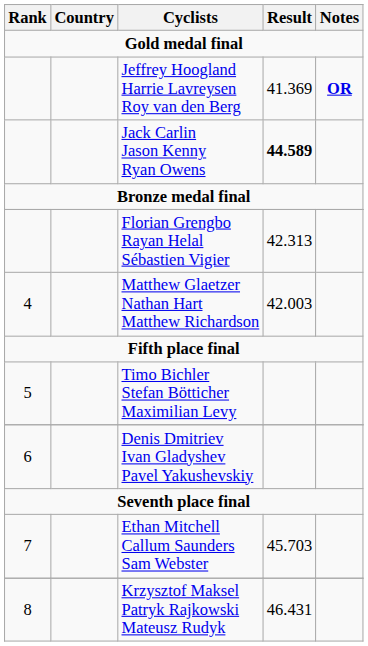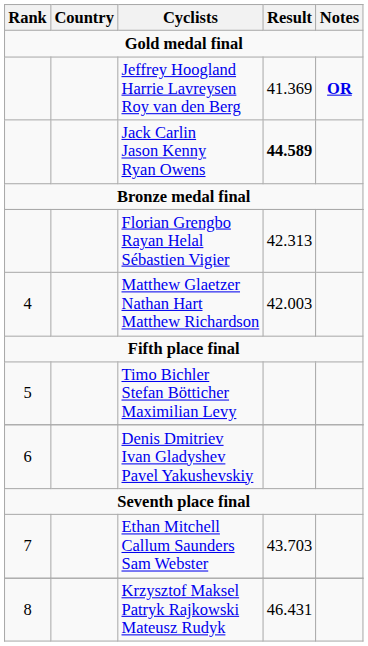 <table class="wikitable" style="text-align:center">
 <tr>
 <th>Rank</th>
 <th>Country</th>
 <th>Cyclists</th>
 <th>Result</th>
 <th>Notes</th>
 </tr>
 <tr>
 <td colspan=5><strong>Gold medal final</strong></td>
 </tr>
 <tr>
 <td></td>
 <td align=left></td>
 <td align=left><a href='#'>Jeffrey Hoogland</a><br><a href='#'>Harrie Lavreysen</a><br><a href='#'>Roy van den Berg</a></td>
 <td>41.369</td>
 <td><strong><a href='#'>OR</a></strong></td>
 </tr>
 <tr>
 <td></td>
 <td align=left></td>
 <td align=left><a href='#'>Jack Carlin</a><br><a href='#'>Jason Kenny</a><br><a href='#'>Ryan Owens</a></td>
 <td><strong>44.589</strong></td>
 <td></td>
 </tr>
 <tr>
 <td colspan=5><strong>Bronze medal final</strong></td>
 </tr>
 <tr>
 </tr>
 <tr>
 <td></td>
 <td align=left></td>
 <td align=left><a href='#'>Florian Grengbo</a><br><a href='#'>Rayan Helal</a><br><a href='#'>Sébastien Vigier</a></td>
 <td>42.313</td>
 <td></td>
 </tr>
 <tr>
 <td>4</td>
 <td align=left></td>
 <td align=left><a href='#'>Matthew Glaetzer</a><br><a href='#'>Nathan Hart</a><br><a href='#'>Matthew Richardson</a></td>
 <td>42.003</td>
 <td></td>
 </tr>
 <tr>
 <td colspan=5><strong>Fifth place final</strong></td>
 </tr>
 <tr>
 <td>5</td>
 <td align=left></td>
 <td align=left><a href='#'>Timo Bichler</a><br><a href='#'>Stefan Bötticher</a><br><a href='#'>Maximilian Levy</a></td>
 <td></td>
 <td></td>
 </tr>
 <tr>
 </tr>
 <tr>
 <td>6</td>
 <td align=left></td>
 <td align=left><a href='#'>Denis Dmitriev</a><br><a href='#'>Ivan Gladyshev</a><br><a href='#'>Pavel Yakushevskiy</a></td>
 <td></td>
 <td></td>
 </tr>
 <tr>
 <td colspan=5><strong>Seventh place final</strong></td>
 </tr>
 <tr>
 <td>7</td>
 <td align=left></td>
 <td align=left><a href='#'>Ethan Mitchell</a><br><a href='#'>Callum Saunders</a><br><a href='#'>Sam Webster</a></td>
-<td>45.703</td>
+<td>43.703</td>
 <td></td>
 </tr>
 <tr>
 </tr>
 <tr>
 <td>8</td>
 <td align=left></td>
 <td align=left><a href='#'>Krzysztof Maksel</a><br><a href='#'>Patryk Rajkowski</a><br><a href='#'>Mateusz Rudyk</a></td>
 <td>46.431</td>
 <td></td>
 </tr>
 </table>
